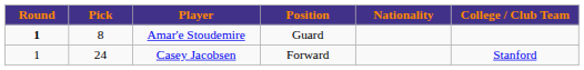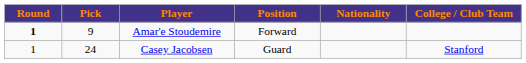 <table class="wikitable sortable sortable">
 <tr>
 <th style="background:#423189; color:#FF8800" width="10%">Round</th>
 <th style="background:#423189; color:#FF8800" width="10%">Pick</th>
 <th style="background:#423189; color:#FF8800" width="20%">Player</th>
 <th style="background:#423189; color:#FF8800" width="15%">Position</th>
 <th style="background:#423189; color:#FF8800" width="15%">Nationality</th>
 <th style="background:#423189; color:#FF8800" width="20%">College / Club Team</th>
 </tr>
 <tr style="text-align: center">
 <td><strong>1</strong></td>
-<td>8</td>
+<td>9</td>
 <td><a href='#'>Amar'e Stoudemire</a></td>
-<td>Guard</td>
+<td>Forward</td>
 <td></td>
 <td></td>
 </tr>
 <tr style="text-align: center">
 <td>1</td>
 <td>24</td>
 <td><a href='#'>Casey Jacobsen</a></td>
-<td>Forward</td>
+<td>Guard</td>
 <td></td>
 <td><a href='#'>Stanford</a></td>
 </tr>
 </table>
